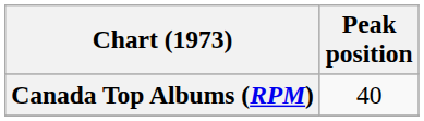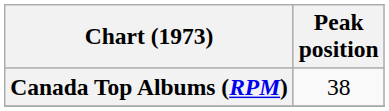 <table class="wikitable sortable plainrowheaders" style="text-align:center">
 <tr>
 <th scope="col">Chart (1973)</th>
 <th scope="col">Peak<br> position</th>
 </tr>
 <tr>
 <th scope="row">Canada Top Albums (<em><a href='#'>RPM</a></em>)</th>
-<td align="center">40</td>
+<td align="center">38</td>
 </tr>
 <tr>
 </tr>
 <tr>
 </tr>
 <tr>
 </tr>
 <tr>
 </tr>
 </table>
